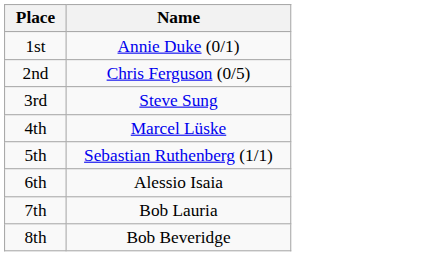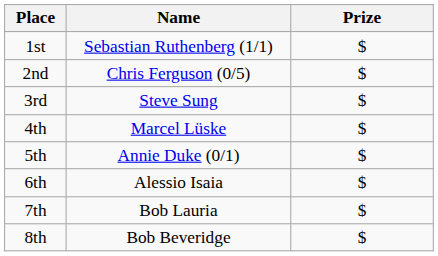 <table class="wikitable">
 <tr>
 <th width="50">Place</th>
 <th width="200">Name</th>
+<th width="125">Prize</th>
 </tr>
 <tr>
 <td align = "center">1st</td>
-<td align = "center"><a href='#'>Annie Duke</a> (0/1)</td>
+<td align = "center"><a href='#'>Sebastian Ruthenberg</a> (1/1)</td>
+<td align = "center">$</td>
 </tr>
 <tr>
 <td align = "center">2nd</td>
 <td align = "center"><a href='#'>Chris Ferguson</a> (0/5)</td>
+<td align = "center">$</td>
 </tr>
 <tr>
 <td align = "center">3rd</td>
 <td align = "center"><a href='#'>Steve Sung</a></td>
+<td align = "center">$</td>
 </tr>
 <tr>
 <td align = "center">4th</td>
 <td align = "center"><a href='#'>Marcel Lüske</a></td>
+<td align = "center">$</td>
 </tr>
 <tr>
 <td align = "center">5th</td>
-<td align = "center"><a href='#'>Sebastian Ruthenberg</a> (1/1)</td>
+<td align = "center"><a href='#'>Annie Duke</a> (0/1)</td>
+<td align = "center">$</td>
 </tr>
 <tr>
 <td align = "center">6th</td>
 <td align = "center">Alessio Isaia</td>
+<td align = "center">$</td>
 </tr>
 <tr>
 <td align = "center">7th</td>
 <td align = "center">Bob Lauria</td>
+<td align = "center">$</td>
 </tr>
 <tr>
 <td align = "center">8th</td>
 <td align = "center">Bob Beveridge</td>
+<td align = "center">$</td>
 </tr>
 </table>
